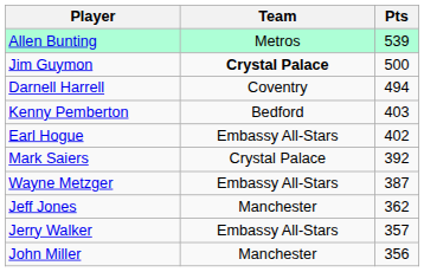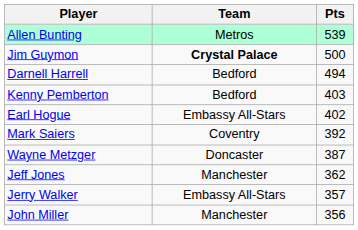 <table class="wikitable" style="font-size: 100%">
 <tr>
 <th width=180>Player</th>
 <th width=200>Team</th>
 <th width=40>Pts</th>
 </tr>
 <tr align=center style="background: #ADFFD6;">
 <td align="left"><a href='#'>Allen Bunting</a></td>
 <td>Metros</td>
 <td>539</td>
 </tr>
 <tr align=center>
 <td align="left"><a href='#'>Jim Guymon</a></td>
 <td><strong>Crystal Palace</strong></td>
 <td>500</td>
 </tr>
 <tr align=center>
 <td align="left"><a href='#'>Darnell Harrell</a></td>
-<td>Coventry</td>
+<td>Bedford</td>
 <td>494</td>
 </tr>
 <tr align=center>
 <td align="left"><a href='#'>Kenny Pemberton</a></td>
 <td>Bedford</td>
 <td>403</td>
 </tr>
 <tr align=center>
 <td align="left"><a href='#'>Earl Hogue</a></td>
 <td>Embassy All-Stars</td>
 <td>402</td>
 </tr>
 <tr align=center>
 <td align="left"><a href='#'>Mark Saiers</a></td>
-<td>Crystal Palace</td>
+<td>Coventry</td>
 <td>392</td>
 </tr>
 <tr align=center>
 <td align="left"><a href='#'>Wayne Metzger</a></td>
-<td>Embassy All-Stars</td>
+<td>Doncaster</td>
 <td>387</td>
 </tr>
 <tr align=center>
 <td align="left"><a href='#'>Jeff Jones</a></td>
 <td>Manchester</td>
 <td>362</td>
 </tr>
 <tr align=center>
 <td align="left"><a href='#'>Jerry Walker</a></td>
 <td>Embassy All-Stars</td>
 <td>357</td>
 </tr>
 <tr align=center>
 <td align="left"><a href='#'>John Miller</a></td>
 <td>Manchester</td>
 <td>356</td>
 </tr>
 </table>
